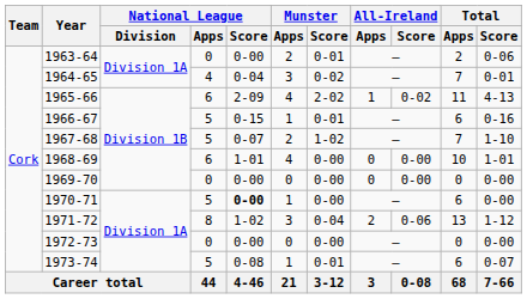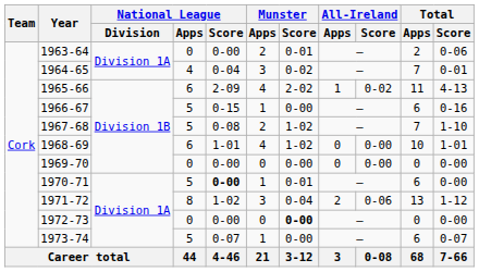 <table class="wikitable" style="text-align:center">
 <tr>
 <th rowspan="2">Team</th>
 <th rowspan="2">Year</th>
 <th colspan="3"><a href='#'>National League</a></th>
 <th colspan="2"><a href='#'>Munster</a></th>
 <th colspan="2"><a href='#'>All-Ireland</a></th>
 <th colspan="2">Total</th>
 </tr>
 <tr>
 <th>Division</th>
 <th>Apps</th>
 <th>Score</th>
 <th>Apps</th>
 <th>Score</th>
 <th>Apps</th>
 <th>Score</th>
 <th>Apps</th>
 <th>Score</th>
 </tr>
 <tr>
 <td rowspan="11"><a href='#'>Cork</a></td>
 <td>1963-64</td>
 <td rowspan="2"><a href='#'>Division 1A</a></td>
 <td>0</td>
 <td>0-00</td>
 <td>2</td>
 <td>0-01</td>
 <td colspan=2>—</td>
 <td>2</td>
 <td>0-06</td>
 </tr>
 <tr>
 <td>1964-65</td>
 <td>4</td>
 <td>0-04</td>
 <td>3</td>
 <td>0-02</td>
 <td colspan=2>—</td>
 <td>7</td>
 <td>0-01</td>
 </tr>
 <tr>
 <td>1965-66</td>
 <td rowspan="5"><a href='#'>Division 1B</a></td>
 <td>6</td>
 <td>2-09</td>
 <td>4</td>
 <td>2-02</td>
 <td>1</td>
 <td>0-02</td>
 <td>11</td>
 <td>4-13</td>
 </tr>
 <tr>
 <td>1966-67</td>
 <td>5</td>
 <td>0-15</td>
 <td>1</td>
-<td>0-01</td>
+<td>0-00</td>
 <td colspan=2>—</td>
 <td>6</td>
 <td>0-16</td>
 </tr>
 <tr>
 <td>1967-68</td>
 <td>5</td>
-<td>0-07</td>
+<td>0-08</td>
 <td>2</td>
 <td>1-02</td>
 <td colspan=2>—</td>
 <td>7</td>
 <td>1-10</td>
 </tr>
 <tr>
 <td>1968-69</td>
 <td>6</td>
 <td>1-01</td>
 <td>4</td>
-<td>0-00</td>
+<td>1-02</td>
 <td>0</td>
 <td>0-00</td>
 <td>10</td>
 <td>1-01</td>
 </tr>
 <tr>
 <td>1969-70</td>
 <td>0</td>
 <td>0-00</td>
 <td>0</td>
 <td>0-00</td>
 <td>0</td>
 <td>0-00</td>
 <td>0</td>
 <td>0-00</td>
 </tr>
 <tr>
 <td>1970-71</td>
 <td rowspan="4"><a href='#'>Division 1A</a></td>
 <td>5</td>
 <td><strong>0-00</strong></td>
 <td>1</td>
-<td>0-00</td>
+<td>0-01</td>
 <td colspan=2>—</td>
 <td>6</td>
 <td>0-00</td>
 </tr>
 <tr>
 <td>1971-72</td>
 <td>8</td>
 <td>1-02</td>
 <td>3</td>
 <td>0-04</td>
 <td>2</td>
 <td>0-06</td>
 <td>13</td>
 <td>1-12</td>
 </tr>
 <tr>
 <td>1972-73</td>
 <td>0</td>
 <td>0-00</td>
 <td>0</td>
-<td>0-00</td>
+<td><strong>0-00</strong></td>
 <td colspan=2>—</td>
 <td>0</td>
 <td>0-00</td>
 </tr>
 <tr>
 <td>1973-74</td>
 <td>5</td>
-<td>0-08</td>
+<td>0-07</td>
 <td>1</td>
-<td>0-01</td>
+<td>0-00</td>
 <td colspan=2>—</td>
 <td>6</td>
 <td>0-07</td>
 </tr>
 <tr>
 <th colspan="3">Career total</th>
 <th>44</th>
 <th>4-46</th>
 <th>21</th>
 <th>3-12</th>
 <th>3</th>
 <th>0-08</th>
 <th>68</th>
 <th>7-66</th>
 </tr>
 </table>
